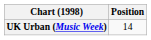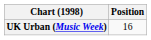 <table class="wikitable plainrowheaders" style="text-align:center">
 <tr>
 <th>Chart (1998)</th>
 <th>Position</th>
 </tr>
 <tr>
 <th scope="row">UK Urban (<em><a href='#'>Music Week</a></em>)</th>
-<td>14</td>
+<td>16</td>
 </tr>
 </table>
